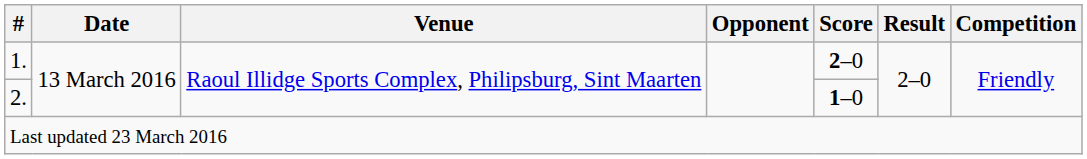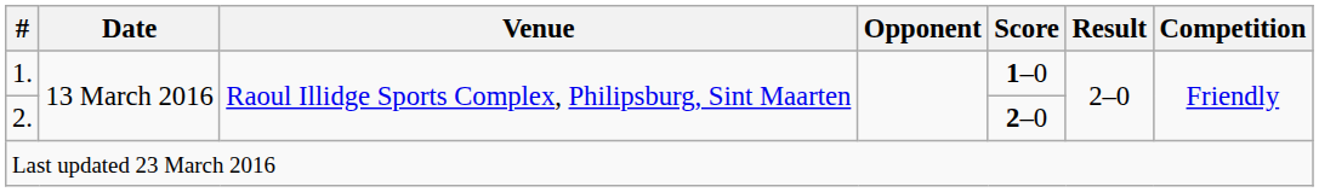 <table class="wikitable" style="font-size:95%">
 <tr>
 <th>#</th>
 <th>Date</th>
 <th>Venue</th>
 <th>Opponent</th>
 <th>Score</th>
 <th>Result</th>
 <th>Competition</th>
 </tr>
 <tr>
 <td>1.</td>
 <td rowspan=2>13 March 2016</td>
 <td rowspan=2><a href='#'>Raoul Illidge Sports Complex</a>, <a href='#'>Philipsburg, Sint Maarten</a></td>
 <td rowspan=2></td>
-<td align=center><strong>2</strong>–0</td>
+<td align=center><strong>1</strong>–0</td>
 <td rowspan=2 style="text-align:center;">2–0</td>
 <td rowspan=2 style="text-align:center;"><a href='#'>Friendly</a></td>
 </tr>
 <tr>
 <td>2.</td>
-<td align=center><strong>1</strong>–0</td>
+<td align=center><strong>2</strong>–0</td>
 </tr>
 <tr>
 <td colspan="7"><small>Last updated 23 March 2016</small></td>
 </tr>
 </table>
